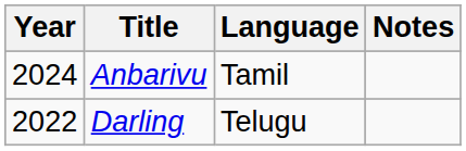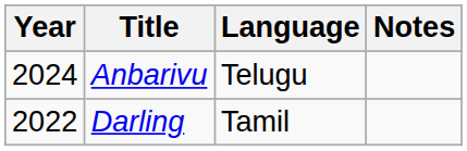 <table class="wikitable">
 <tr>
 <th>Year</th>
 <th>Title</th>
 <th>Language</th>
 <th>Notes</th>
 </tr>
 <tr>
 <td>2024</td>
 <td><em><a href='#'>Anbarivu</a></em></td>
-<td>Tamil</td>
+<td>Telugu</td>
 <td></td>
 </tr>
 <tr>
 <td>2022</td>
 <td><a href='#'><em>Darling</em></a></td>
-<td>Telugu</td>
+<td>Tamil</td>
 <td></td>
 </tr>
 </table>
